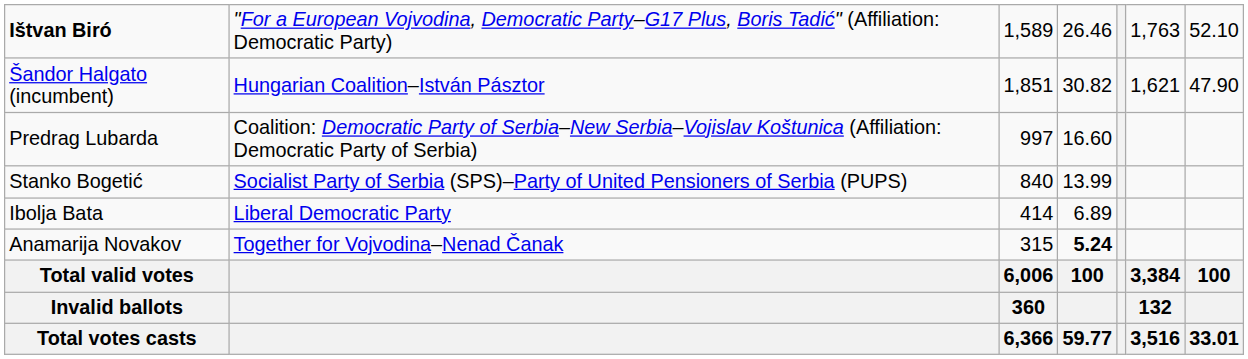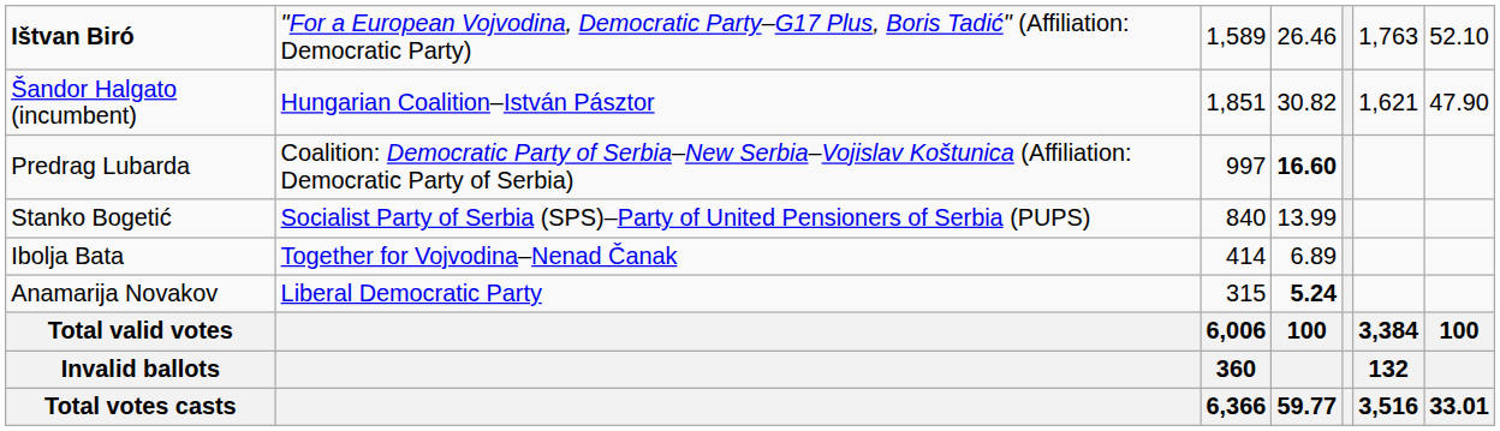 <table style="width:1000px;" class="wikitable">
 <tr>
 <td align="left"><strong>Ištvan Biró</strong></td>
 <td align="left"><em>"<a href='#'>For a European Vojvodina</a>, <a href='#'>Democratic Party</a>–<a href='#'>G17 Plus</a>, <a href='#'>Boris Tadić</a>"</em> (Affiliation: Democratic Party)</td>
 <td align="right">1,589</td>
 <td align="right">26.46</td>
 <th align="left"></th>
 <td align="right">1,763</td>
 <td align="right">52.10</td>
 </tr>
 <tr>
 <td align="left"><a href='#'>Šandor Halgato</a> (incumbent)</td>
 <td align="left"><a href='#'>Hungarian Coalition</a>–<a href='#'>István Pásztor</a></td>
 <td align="right">1,851</td>
 <td align="right">30.82</td>
 <th align="left"></th>
 <td align="right">1,621</td>
 <td align="right">47.90</td>
 </tr>
 <tr>
 <td align="left">Predrag Lubarda</td>
 <td align="left">Coalition: <em><a href='#'>Democratic Party of Serbia</a>–<a href='#'>New Serbia</a>–<a href='#'>Vojislav Koštunica</a></em> (Affiliation: Democratic Party of Serbia)</td>
 <td align="right">997</td>
-<td align="right">16.60</td>
+<td align="right"><strong>16.60</strong></td>
 <th align="left"></th>
 <td align="right"></td>
 <td align="right"></td>
 </tr>
 <tr>
 <td align="left">Stanko Bogetić</td>
 <td align="left"><a href='#'>Socialist Party of Serbia</a> (SPS)–<a href='#'>Party of United Pensioners of Serbia</a> (PUPS)</td>
 <td align="right">840</td>
 <td align="right">13.99</td>
 <th align="left"></th>
 <td align="right"></td>
 <td align="right"></td>
 </tr>
 <tr>
 <td align="left">Ibolja Bata</td>
-<td align="left"><a href='#'>Liberal Democratic Party</a></td>
+<td align="left"><a href='#'>Together for Vojvodina</a>–<a href='#'>Nenad Čanak</a></td>
 <td align="right">414</td>
 <td align="right">6.89</td>
 <th align="left"></th>
 <td align="right"></td>
 <td align="right"></td>
 </tr>
 <tr>
 <td align="left">Anamarija Novakov</td>
-<td align="left"><a href='#'>Together for Vojvodina</a>–<a href='#'>Nenad Čanak</a></td>
+<td align="left"><a href='#'>Liberal Democratic Party</a></td>
 <td align="right">315</td>
 <td align="right"><strong>5.24</strong></td>
 <th align="left"></th>
 <td align="right"></td>
 <td align="right"></td>
 </tr>
 <tr>
 <th align="left">Total valid votes</th>
 <th align="left"></th>
 <th align="right">6,006</th>
 <th align="right">100</th>
 <th align="left"></th>
 <th align="right">3,384</th>
 <th align="right">100</th>
 </tr>
 <tr>
 <th align="left">Invalid ballots</th>
 <th align="left"></th>
 <th align="right">360</th>
 <th align="right"></th>
 <th align="left"></th>
 <th align="right">132</th>
 <th align="right"></th>
 </tr>
 <tr>
 <th align="left">Total votes casts</th>
 <th align="left"></th>
 <th align="right">6,366</th>
 <th align="right">59.77</th>
 <th align="left"></th>
 <th align="right">3,516</th>
 <th align="right">33.01</th>
 </tr>
 </table>
